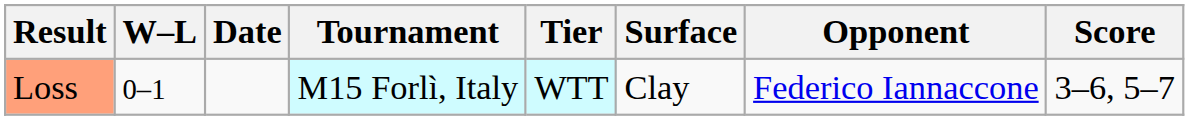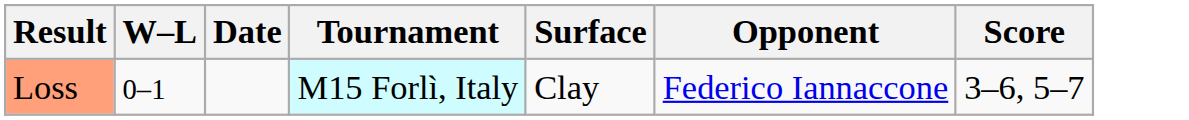 <table class="sortable wikitable">
 <tr>
 <th>Result</th>
 <th class="unsortable">W–L</th>
 <th>Date</th>
 <th>Tournament</th>
-<th>Tier</th>
 <th>Surface</th>
 <th>Opponent</th>
 <th class="unsortable">Score</th>
 </tr>
 <tr>
 <td bgcolor=ffa07a>Loss</td>
 <td><small>0–1</small></td>
 <td></td>
 <td style="background:#cffcff;">M15 Forlì, Italy</td>
-<td style="background:#cffcff;">WTT</td>
 <td>Clay</td>
 <td> <a href='#'>Federico Iannaccone</a></td>
 <td>3–6, 5–7</td>
 </tr>
 </table>
